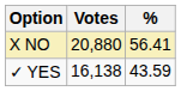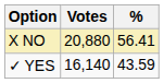 <table class="wikitable">
 <tr>
 <th>Option</th>
 <th>Votes</th>
 <th>%</th>
 </tr>
 <tr>
 <td style=background:#f8f1bd>X NO</td>
 <td style=background:#f8f1bd>20,880</td>
 <td style=background:#f8f1bd>56.41</td>
 </tr>
 <tr>
 <td>✓ YES</td>
-<td>16,138</td>
+<td>16,140</td>
 <td>43.59</td>
 </tr>
 </table>
